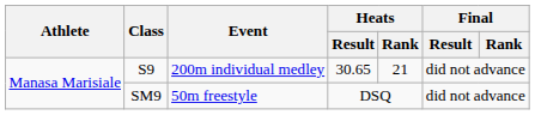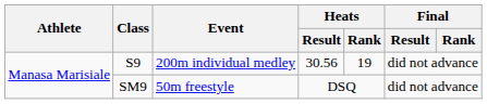 <table class=wikitable style="font-size:90%">
 <tr>
 <th rowspan="2">Athlete</th>
 <th rowspan="2">Class</th>
 <th rowspan="2">Event</th>
 <th colspan="2">Heats</th>
 <th colspan="2">Final</th>
 </tr>
 <tr>
 <th>Result</th>
 <th>Rank</th>
 <th>Result</th>
 <th>Rank</th>
 </tr>
 <tr>
 <td rowspan="2"><a href='#'>Manasa Marisiale</a></td>
 <td style="text-align:center;">S9</td>
 <td><a href='#'>200m individual medley</a></td>
-<td style="text-align:center;">30.65</td>
-<td style="text-align:center;">21</td>
+<td style="text-align:center;">30.56</td>
+<td style="text-align:center;">19</td>
 <td style="text-align:center;" colspan="2">did not advance</td>
 </tr>
 <tr>
 <td style="text-align:center;">SM9</td>
 <td><a href='#'>50m freestyle</a></td>
 <td style="text-align:center;" colspan="2">DSQ</td>
 <td style="text-align:center;" colspan="2">did not advance</td>
 </tr>
 </table>
